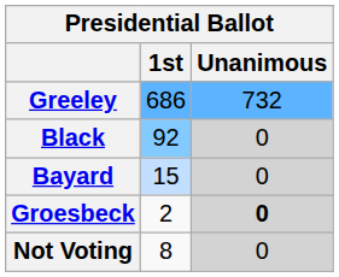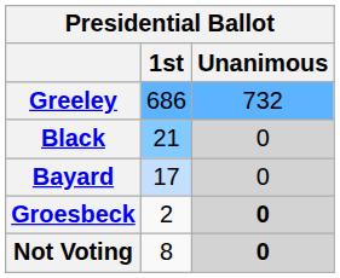 <table class="wikitable sortable" style="text-align:center">
 <tr>
 <th colspan="3"><strong>Presidential Ballot</strong></th>
 </tr>
 <tr>
 <th></th>
 <th>1st</th>
 <th>Unanimous</th>
 </tr>
 <tr>
 <th><a href='#'>Greeley</a></th>
 <td style="background:#5cb3ff">686</td>
 <td style="background:#5cb3ff">732</td>
 </tr>
 <tr>
 <th><a href='#'>Black</a></th>
-<td style="background:#82caff">92</td>
+<td style="background:#82caff">21</td>
 <td style="background:#d3d3d3">0</td>
 </tr>
 <tr>
 <th><a href='#'>Bayard</a></th>
-<td style="background:#c2dfff">15</td>
+<td style="background:#c2dfff">17</td>
 <td style="background:#d3d3d3">0</td>
 </tr>
 <tr>
 <th><a href='#'>Groesbeck</a></th>
 <td>2</td>
 <td style="background:#d3d3d3"><strong>0</strong></td>
 </tr>
 <tr>
 <th>Not Voting</th>
 <td>8</td>
-<td style="background:#d3d3d3">0</td>
+<td style="background:#d3d3d3"><strong>0</strong></td>
 </tr>
 </table>
